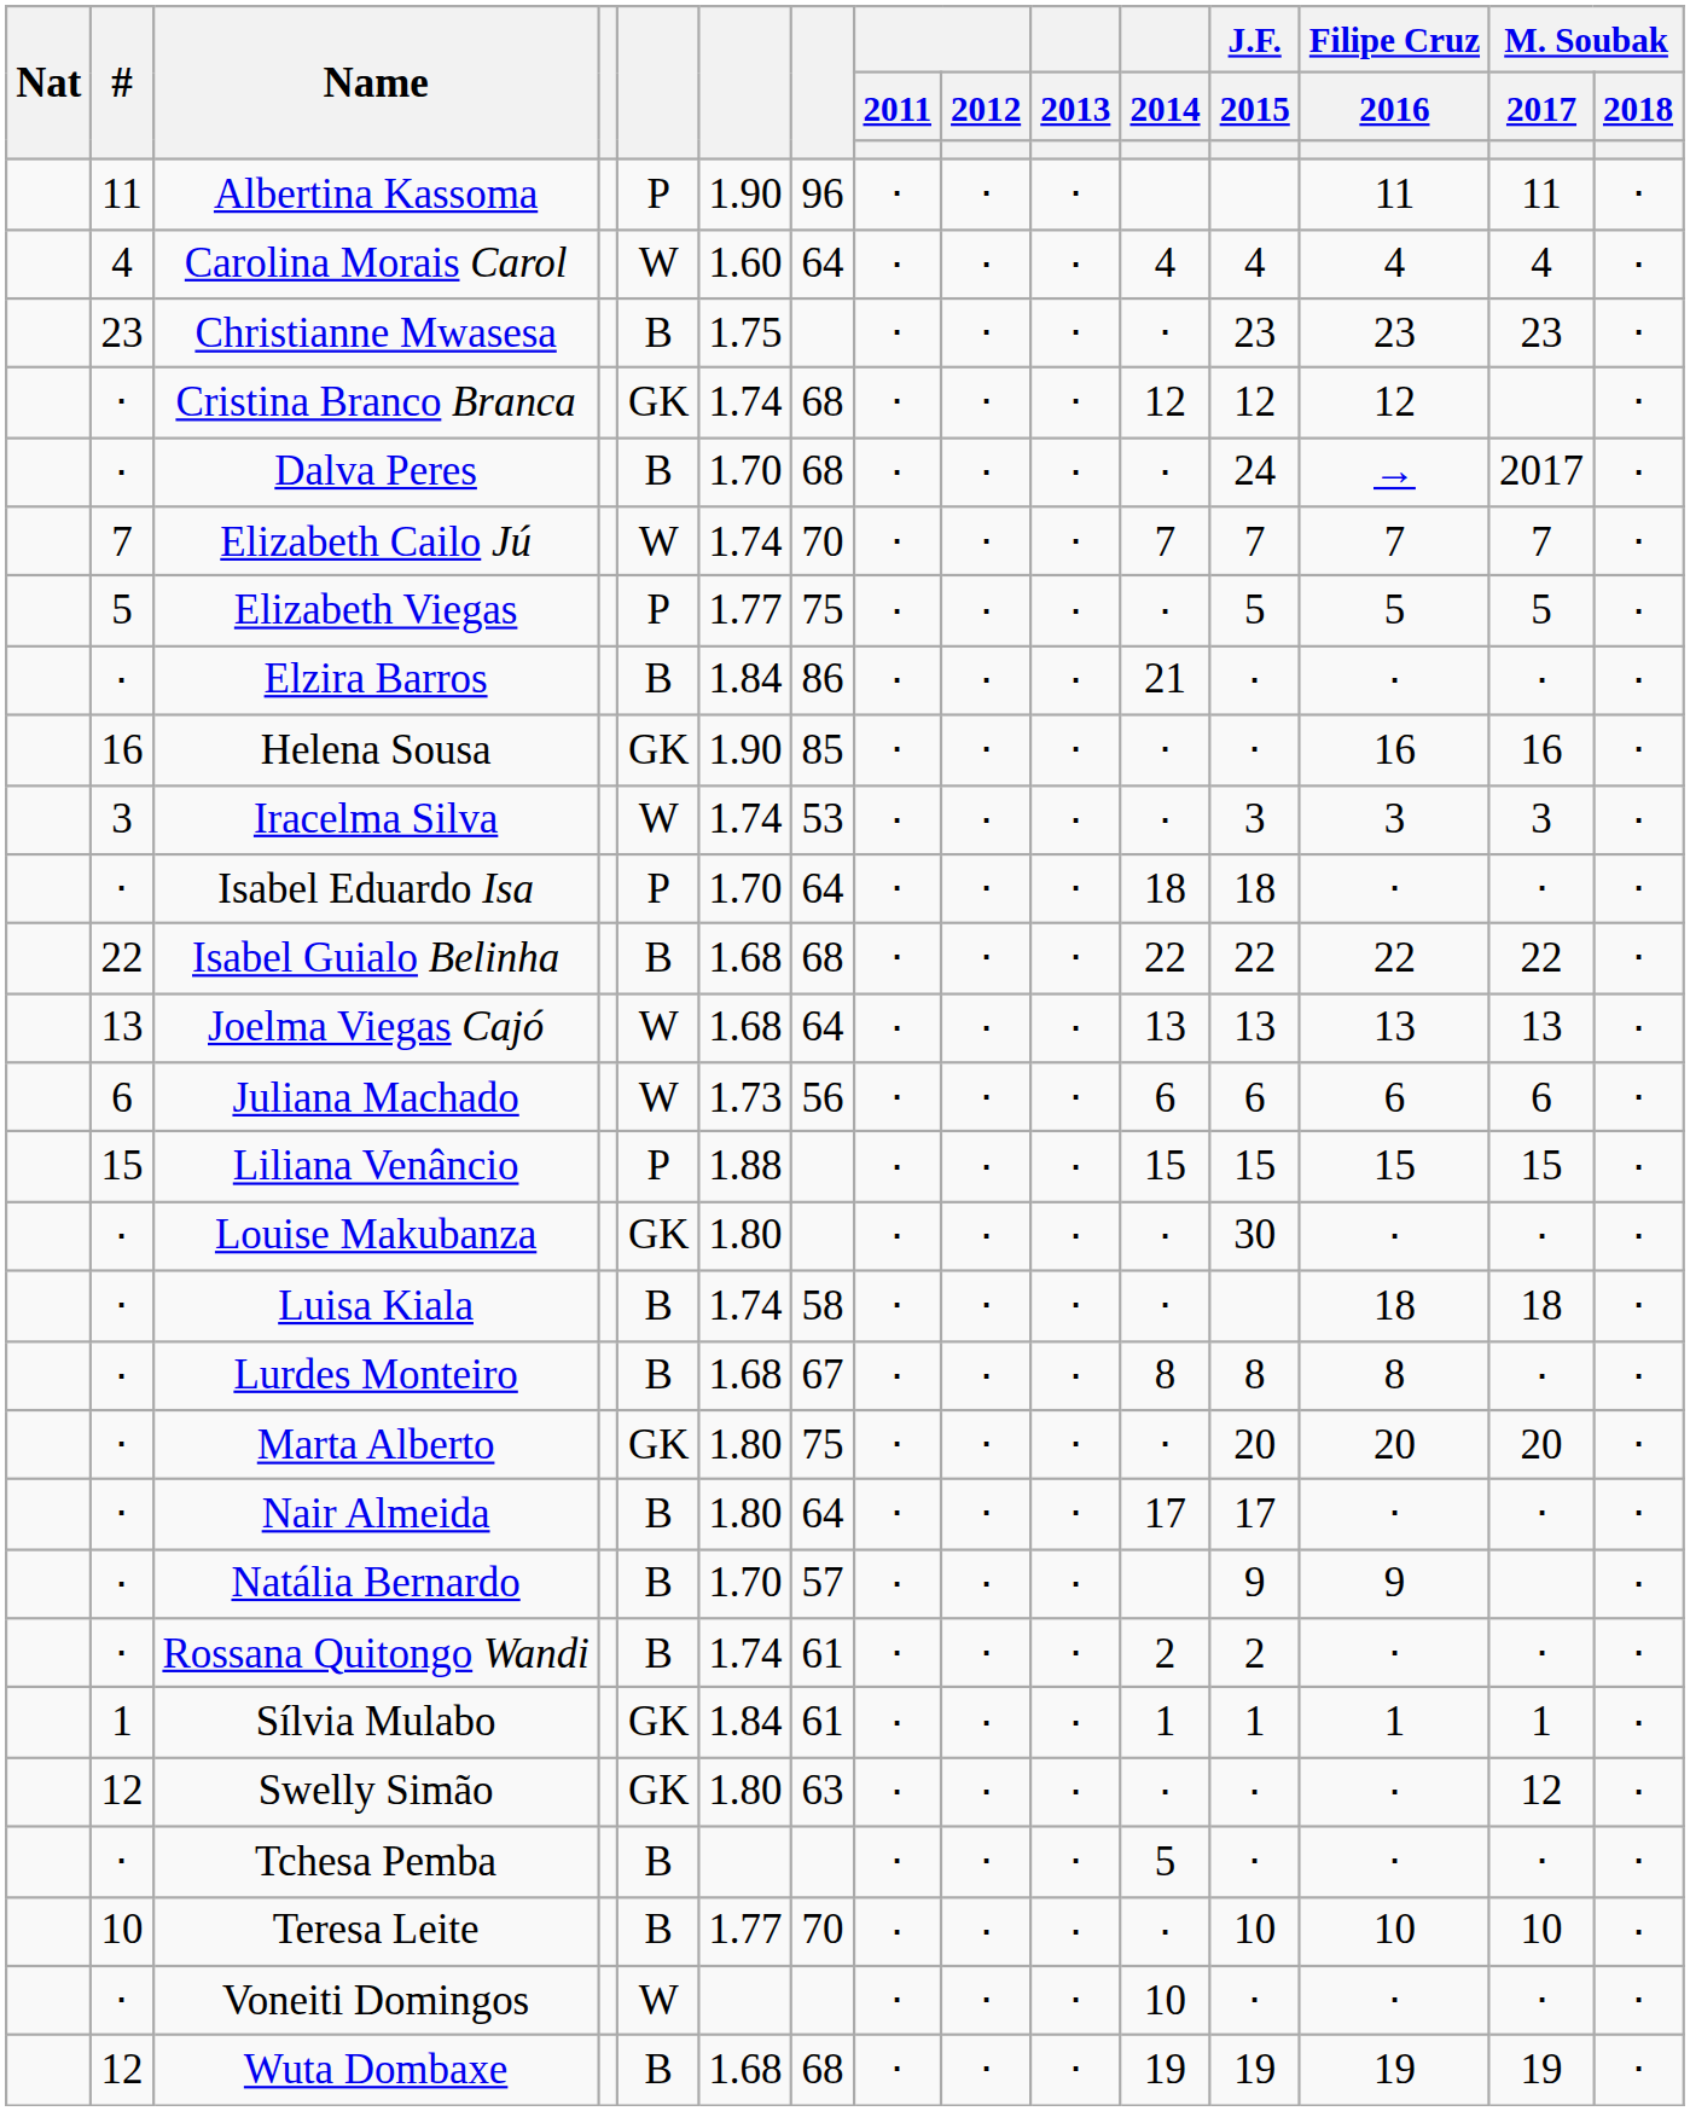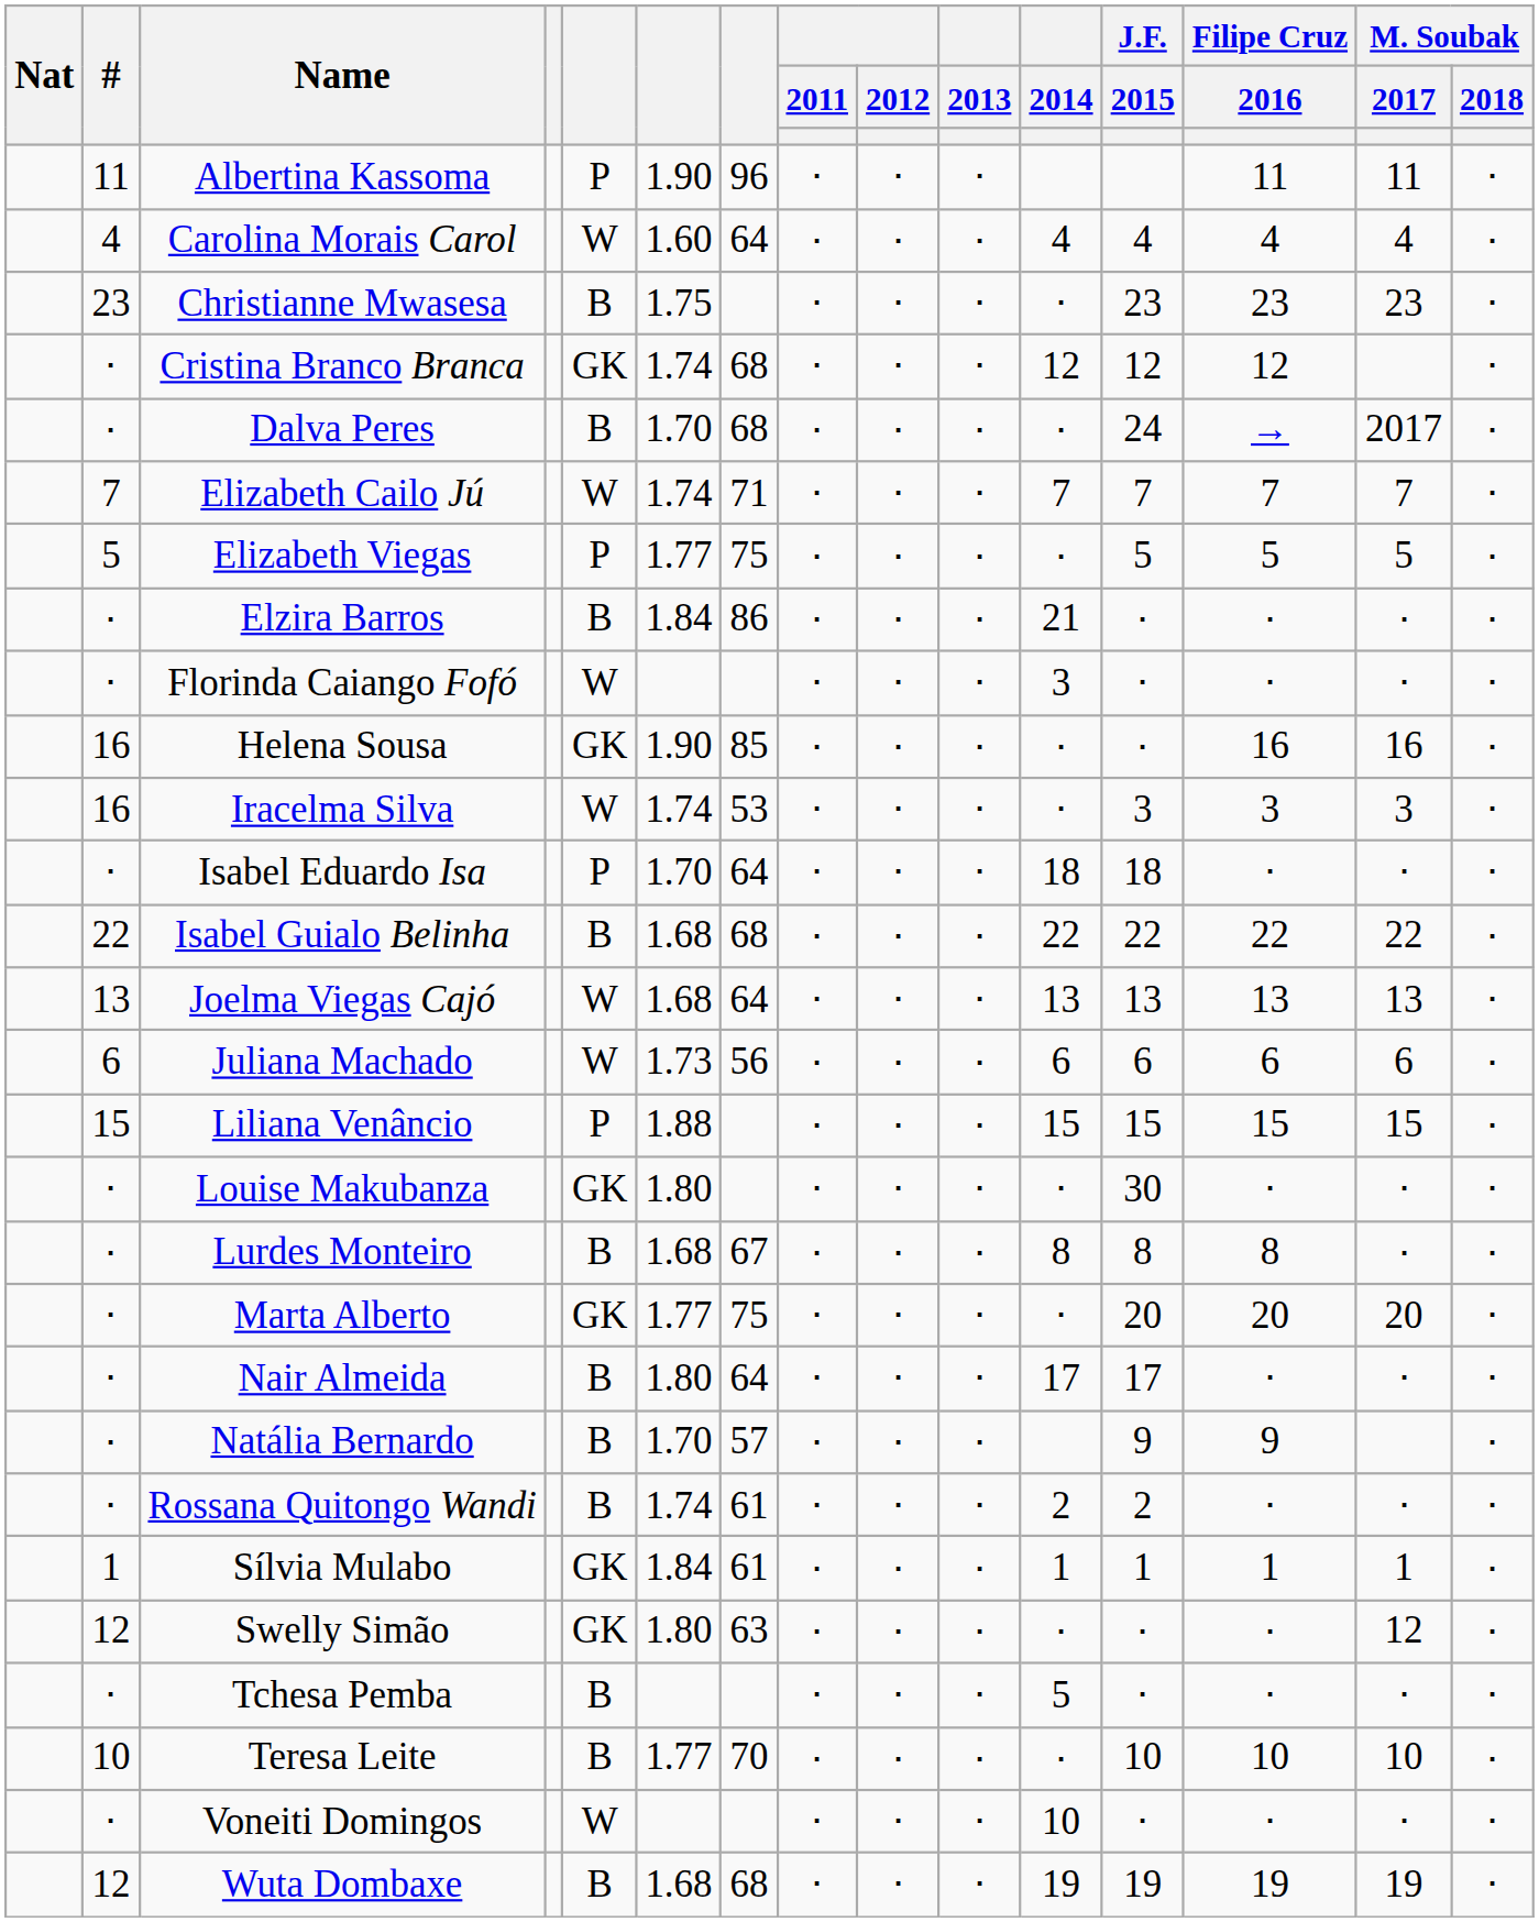 <table class="wikitable plainrowheaders sortable" style="text-align:center">
 <tr>
 <th scope="col" rowspan="3">Nat</th>
 <th scope="col" rowspan="3">#</th>
 <th scope="col" rowspan="3">Name</th>
 <th scope="col" rowspan="3"></th>
 <th scope="col" rowspan="3"></th>
 <th scope="col" rowspan="3"></th>
 <th scope="col" rowspan="3"></th>
 <th colspan="2"></th>
 <th colspan="1"></th>
 <th colspan="1"></th>
 <th colspan="1"><small><a href='#'>J.F.</a></small></th>
 <th colspan="1"><small><a href='#'>Filipe Cruz</a></small></th>
 <th colspan="2"><small><a href='#'>M. Soubak</a></small></th>
 </tr>
 <tr>
 <th colspan="1"><small><a href='#'>2011</a></small></th>
 <th colspan="1"><small><a href='#'>2012</a></small></th>
 <th colspan="1"><small><a href='#'>2013</a></small></th>
 <th colspan="1"><small><a href='#'>2014</a></small></th>
 <th colspan="1"><small><a href='#'>2015</a></small></th>
 <th colspan="1"><small><a href='#'>2016</a></small></th>
 <th colspan="1"><small><a href='#'>2017</a></small></th>
 <th colspan="1"><small><a href='#'>2018</a></small></th>
 </tr>
 <tr>
 <th scope="col" rowspan="1"></th>
 <th scope="col" rowspan="1"></th>
 <th scope="col" rowspan="1"></th>
 <th scope="col" rowspan="1"></th>
 <th scope="col" rowspan="1"></th>
 <th scope="col" rowspan="1"></th>
 <th scope="col" rowspan="1"></th>
 <th scope="col" rowspan="1"></th>
 </tr>
 <tr>
 <td></td>
 <td>11</td>
 <td><a href='#'>Albertina Kassoma</a></td>
 <td></td>
 <td>P</td>
 <td>1.90</td>
 <td>96</td>
 <td>⋅</td>
 <td>⋅</td>
 <td>⋅</td>
 <td></td>
 <td></td>
 <td>11</td>
 <td>11</td>
 <td>⋅</td>
 </tr>
 <tr>
 <td></td>
 <td data-sort-value="04">4</td>
 <td><a href='#'>Carolina Morais</a> <em>Carol</em></td>
 <td></td>
 <td data-sort-value="3">W</td>
 <td>1.60</td>
 <td>64</td>
 <td>⋅</td>
 <td>⋅</td>
 <td>⋅</td>
 <td data-sort-value="04">4</td>
 <td data-sort-value="04">4</td>
 <td data-sort-value="04">4</td>
 <td data-sort-value="04">4</td>
 <td>⋅</td>
 </tr>
 <tr>
 <td></td>
 <td>23</td>
 <td><a href='#'>Christianne Mwasesa</a></td>
 <td></td>
 <td data-sort-value="2">B</td>
 <td>1.75</td>
 <td></td>
 <td>⋅</td>
 <td>⋅</td>
 <td>⋅</td>
 <td>⋅</td>
 <td>23</td>
 <td>23</td>
 <td>23</td>
 <td>⋅</td>
 </tr>
 <tr>
 <td></td>
 <td>⋅</td>
 <td><a href='#'>Cristina Branco</a> <em>Branca</em></td>
 <td></td>
 <td data-sort-value="1">GK</td>
 <td>1.74</td>
 <td>68</td>
 <td>⋅</td>
 <td>⋅</td>
 <td>⋅</td>
 <td>12</td>
 <td>12</td>
 <td>12</td>
 <td></td>
 <td>⋅</td>
 </tr>
 <tr>
 <td></td>
 <td>⋅</td>
 <td><a href='#'>Dalva Peres</a></td>
 <td></td>
 <td data-sort-value="2">B</td>
 <td>1.70</td>
 <td>68</td>
 <td>⋅</td>
 <td>⋅</td>
 <td>⋅</td>
 <td>⋅</td>
 <td>24</td>
 <td data-sort-value="⋅"><a href='#'>→</a></td>
 <td>2017</td>
 <td>⋅</td>
 </tr>
 <tr>
 <td></td>
 <td data-sort-value="07">7</td>
 <td><a href='#'>Elizabeth Cailo</a> <em>Jú</em></td>
 <td></td>
 <td data-sort-value="3">W</td>
 <td>1.74</td>
-<td>70</td>
+<td>71</td>
 <td>⋅</td>
 <td>⋅</td>
 <td>⋅</td>
 <td data-sort-value="07">7</td>
 <td data-sort-value="07">7</td>
 <td data-sort-value="07">7</td>
 <td data-sort-value="07">7</td>
 <td>⋅</td>
 </tr>
 <tr>
 <td></td>
 <td data-sort-value="05">5</td>
 <td><a href='#'>Elizabeth Viegas</a></td>
 <td></td>
 <td>P</td>
 <td>1.77</td>
 <td>75</td>
 <td>⋅</td>
 <td>⋅</td>
 <td>⋅</td>
 <td>⋅</td>
 <td data-sort-value="05">5</td>
 <td data-sort-value="05">5</td>
 <td data-sort-value="05">5</td>
 <td>⋅</td>
 </tr>
 <tr>
 <td></td>
 <td>⋅</td>
 <td><a href='#'>Elzira Barros</a></td>
 <td></td>
 <td data-sort-value="2">B</td>
 <td>1.84</td>
 <td>86</td>
 <td>⋅</td>
 <td>⋅</td>
 <td>⋅</td>
 <td>21</td>
 <td>⋅</td>
 <td>⋅</td>
 <td>⋅</td>
 <td>⋅</td>
 </tr>
 <tr>
 <td></td>
+<td>⋅</td>
+<td>Florinda Caiango <em>Fofó</em></td>
+<td></td>
+<td data-sort-value="3">W</td>
+<td></td>
+<td></td>
+<td>⋅</td>
+<td>⋅</td>
+<td>⋅</td>
+<td data-sort-value="03">3</td>
+<td>⋅</td>
+<td>⋅</td>
+<td>⋅</td>
+<td>⋅</td>
+</tr>
+<tr>
+<td></td>
 <td>16</td>
 <td>Helena Sousa</td>
 <td></td>
 <td data-sort-value="1">GK</td>
 <td>1.90</td>
 <td>85</td>
 <td>⋅</td>
 <td>⋅</td>
 <td>⋅</td>
 <td>⋅</td>
 <td>⋅</td>
 <td>16</td>
 <td>16</td>
 <td>⋅</td>
 </tr>
 <tr>
 <td></td>
-<td data-sort-value="03">3</td>
+<td>16</td>
 <td><a href='#'>Iracelma Silva</a></td>
 <td></td>
 <td data-sort-value="3">W</td>
 <td>1.74</td>
 <td>53</td>
 <td>⋅</td>
 <td>⋅</td>
 <td>⋅</td>
 <td>⋅</td>
 <td data-sort-value="03">3</td>
 <td data-sort-value="03">3</td>
 <td data-sort-value="03">3</td>
 <td>⋅</td>
 </tr>
 <tr>
 <td></td>
 <td>⋅</td>
 <td>Isabel Eduardo <em>Isa</em></td>
 <td></td>
 <td>P</td>
 <td>1.70</td>
 <td>64</td>
 <td>⋅</td>
 <td>⋅</td>
 <td>⋅</td>
 <td>18</td>
 <td>18</td>
 <td>⋅</td>
 <td>⋅</td>
 <td>⋅</td>
 </tr>
 <tr>
 <td></td>
 <td>22</td>
 <td><a href='#'>Isabel Guialo</a> <em>Belinha</em></td>
 <td></td>
 <td data-sort-value="2">B</td>
 <td>1.68</td>
 <td>68</td>
 <td>⋅</td>
 <td>⋅</td>
 <td>⋅</td>
 <td>22</td>
 <td>22</td>
 <td>22</td>
 <td>22</td>
 <td>⋅</td>
 </tr>
 <tr>
 <td></td>
 <td>13</td>
 <td><a href='#'>Joelma Viegas</a> <em>Cajó</em></td>
 <td></td>
 <td data-sort-value="3">W</td>
 <td>1.68</td>
 <td>64</td>
 <td>⋅</td>
 <td>⋅</td>
 <td>⋅</td>
 <td>13</td>
 <td>13</td>
 <td>13</td>
 <td>13</td>
 <td>⋅</td>
 </tr>
 <tr>
 <td></td>
 <td data-sort-value="06">6</td>
 <td><a href='#'>Juliana Machado</a></td>
 <td></td>
 <td data-sort-value="3">W</td>
 <td>1.73</td>
 <td>56</td>
 <td>⋅</td>
 <td>⋅</td>
 <td>⋅</td>
 <td data-sort-value="06">6</td>
 <td data-sort-value="06">6</td>
 <td data-sort-value="06">6</td>
 <td data-sort-value="06">6</td>
 <td>⋅</td>
 </tr>
 <tr>
 <td></td>
 <td>15</td>
 <td><a href='#'>Liliana Venâncio</a></td>
 <td></td>
 <td>P</td>
 <td>1.88</td>
 <td></td>
 <td>⋅</td>
 <td>⋅</td>
 <td>⋅</td>
 <td>15</td>
 <td>15</td>
 <td>15</td>
 <td>15</td>
 <td>⋅</td>
 </tr>
 <tr>
 <td></td>
 <td>⋅</td>
 <td><a href='#'>Louise Makubanza</a></td>
 <td></td>
 <td data-sort-value="1">GK</td>
 <td>1.80</td>
 <td></td>
 <td>⋅</td>
 <td>⋅</td>
 <td>⋅</td>
 <td>⋅</td>
 <td>30</td>
 <td>⋅</td>
 <td>⋅</td>
 <td>⋅</td>
 </tr>
 <tr>
 <td></td>
 <td>⋅</td>
-<td><a href='#'>Luisa Kiala</a></td>
-<td></td>
-<td data-sort-value="2">B</td>
-<td>1.74</td>
-<td>58</td>
-<td>⋅</td>
-<td>⋅</td>
-<td>⋅</td>
-<td>⋅</td>
-<td data-sort-value="⋅"><a href='#'></a></td>
-<td>18</td>
-<td>18</td>
-<td>⋅</td>
-</tr>
-<tr>
-<td></td>
-<td>⋅</td>
 <td><a href='#'>Lurdes Monteiro</a></td>
 <td></td>
 <td data-sort-value="2">B</td>
 <td>1.68</td>
 <td>67</td>
 <td>⋅</td>
 <td>⋅</td>
 <td>⋅</td>
 <td data-sort-value="08">8</td>
 <td data-sort-value="08">8</td>
 <td data-sort-value="08">8</td>
 <td>⋅</td>
 <td>⋅</td>
 </tr>
 <tr>
 <td></td>
 <td>⋅</td>
 <td><a href='#'>Marta Alberto</a></td>
 <td></td>
 <td data-sort-value="1">GK</td>
-<td>1.80</td>
+<td>1.77</td>
 <td>75</td>
 <td>⋅</td>
 <td>⋅</td>
 <td>⋅</td>
 <td>⋅</td>
 <td>20</td>
 <td>20</td>
 <td>20</td>
 <td>⋅</td>
 </tr>
 <tr>
 <td></td>
 <td>⋅</td>
 <td><a href='#'>Nair Almeida</a></td>
 <td></td>
 <td data-sort-value="2">B</td>
 <td>1.80</td>
 <td>64</td>
 <td>⋅</td>
 <td>⋅</td>
 <td>⋅</td>
 <td>17</td>
 <td>17</td>
 <td>⋅</td>
 <td>⋅</td>
 <td>⋅</td>
 </tr>
 <tr>
 <td></td>
 <td>⋅</td>
 <td><a href='#'>Natália Bernardo</a></td>
 <td></td>
 <td data-sort-value="2">B</td>
 <td>1.70</td>
 <td>57</td>
 <td>⋅</td>
 <td>⋅</td>
 <td>⋅</td>
 <td data-sort-value="⋅"><a href='#'></a></td>
 <td data-sort-value="09">9</td>
 <td data-sort-value="09">9</td>
 <td></td>
 <td>⋅</td>
 </tr>
 <tr>
 <td></td>
 <td>⋅</td>
 <td><a href='#'>Rossana Quitongo</a> <em>Wandi</em></td>
 <td></td>
 <td data-sort-value="2">B</td>
 <td>1.74</td>
 <td>61</td>
 <td>⋅</td>
 <td>⋅</td>
 <td>⋅</td>
 <td data-sort-value="02">2</td>
 <td data-sort-value="02">2</td>
 <td>⋅</td>
 <td>⋅</td>
 <td>⋅</td>
 </tr>
 <tr>
 <td></td>
 <td data-sort-value="01">1</td>
 <td data-sort-value="Silvia">Sílvia Mulabo</td>
 <td></td>
 <td data-sort-value="1">GK</td>
 <td>1.84</td>
 <td>61</td>
 <td>⋅</td>
 <td>⋅</td>
 <td>⋅</td>
 <td data-sort-value="01">1</td>
 <td data-sort-value="01">1</td>
 <td data-sort-value="01">1</td>
 <td data-sort-value="01">1</td>
 <td>⋅</td>
 </tr>
 <tr>
 <td></td>
 <td>12</td>
 <td>Swelly Simão</td>
 <td></td>
 <td data-sort-value="1">GK</td>
 <td>1.80</td>
 <td>63</td>
 <td>⋅</td>
 <td>⋅</td>
 <td>⋅</td>
 <td>⋅</td>
 <td>⋅</td>
 <td>⋅</td>
 <td>12</td>
 <td>⋅</td>
 </tr>
 <tr>
 <td></td>
 <td>⋅</td>
 <td>Tchesa Pemba</td>
 <td></td>
 <td data-sort-value="2">B</td>
 <td></td>
 <td></td>
 <td>⋅</td>
 <td>⋅</td>
 <td>⋅</td>
 <td data-sort-value="05">5</td>
 <td>⋅</td>
 <td>⋅</td>
 <td>⋅</td>
 <td>⋅</td>
 </tr>
 <tr>
 <td></td>
 <td>10</td>
 <td>Teresa Leite</td>
 <td></td>
 <td data-sort-value="2">B</td>
 <td>1.77</td>
 <td>70</td>
 <td>⋅</td>
 <td>⋅</td>
 <td>⋅</td>
 <td>⋅</td>
 <td>10</td>
 <td>10</td>
 <td>10</td>
 <td>⋅</td>
 </tr>
 <tr>
 <td></td>
 <td>⋅</td>
 <td>Voneiti Domingos</td>
 <td></td>
 <td data-sort-value="3">W</td>
 <td></td>
 <td></td>
 <td>⋅</td>
 <td>⋅</td>
 <td>⋅</td>
 <td>10</td>
 <td>⋅</td>
 <td>⋅</td>
 <td>⋅</td>
 <td>⋅</td>
 </tr>
 <tr>
 <td></td>
 <td>12</td>
 <td><a href='#'>Wuta Dombaxe</a></td>
 <td></td>
 <td data-sort-value="2">B</td>
 <td>1.68</td>
 <td>68</td>
 <td>⋅</td>
 <td>⋅</td>
 <td>⋅</td>
 <td>19</td>
 <td>19</td>
 <td>19</td>
 <td>19</td>
 <td>⋅</td>
 </tr>
 </table>
